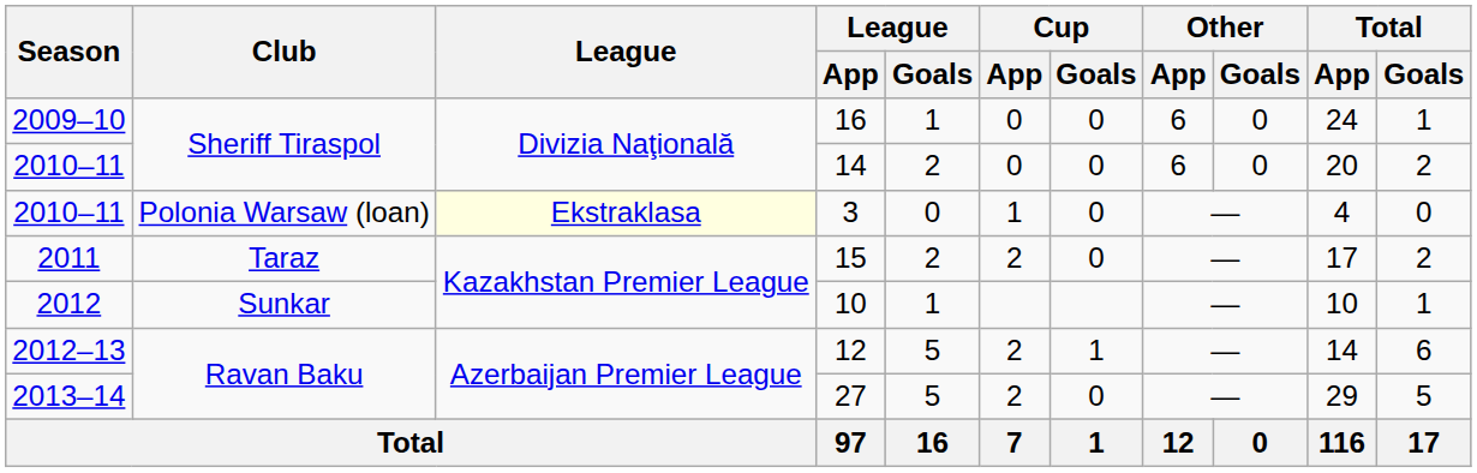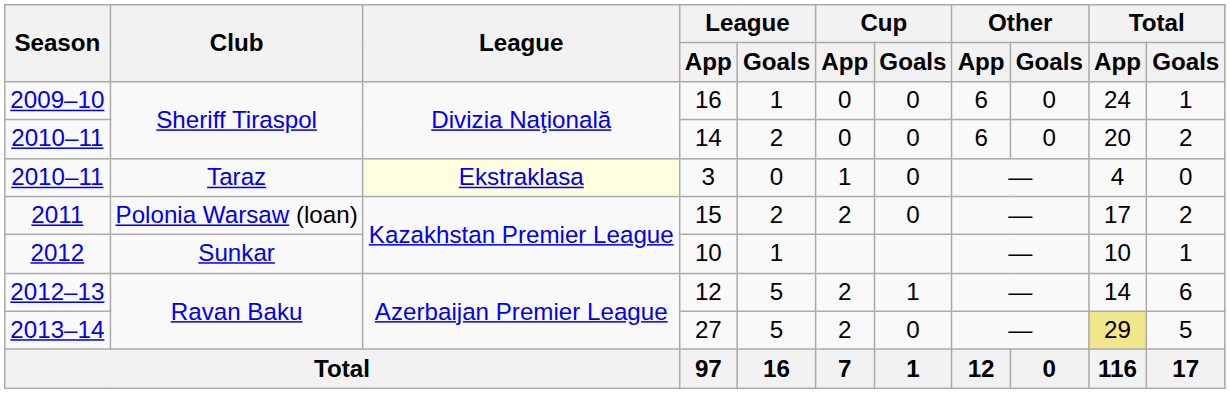 <table class="wikitable">
 <tr>
 <th rowspan=2>Season</th>
 <th ! rowspan=2>Club</th>
 <th ! rowspan=2>League</th>
 <th ! colspan=2>League</th>
 <th ! colspan=2>Cup</th>
 <th ! colspan=2>Other</th>
 <th colspan=3>Total</th>
 </tr>
 <tr>
 <th>App</th>
 <th>Goals</th>
 <th>App</th>
 <th>Goals</th>
 <th>App</th>
 <th>Goals</th>
 <th>App</th>
 <th>Goals</th>
 </tr>
 <tr align=center>
 <td><a href='#'>2009–10</a></td>
 <td rowspan="2"><a href='#'>Sheriff Tiraspol</a></td>
 <td rowspan="2"><a href='#'>Divizia Naţională</a></td>
 <td>16</td>
 <td>1</td>
 <td>0</td>
 <td>0</td>
 <td>6</td>
 <td>0</td>
 <td>24</td>
 <td>1</td>
 </tr>
 <tr align=center>
 <td><a href='#'>2010–11</a></td>
 <td>14</td>
 <td>2</td>
 <td>0</td>
 <td>0</td>
 <td>6</td>
 <td>0</td>
 <td>20</td>
 <td>2</td>
 </tr>
 <tr align=center>
 <td><a href='#'>2010–11</a></td>
-<td><a href='#'>Polonia Warsaw</a> (loan)</td>
+<td><a href='#'>Taraz</a></td>
 <td style="background: lightyellow;"><a href='#'>Ekstraklasa</a></td>
 <td>3</td>
 <td>0</td>
 <td>1</td>
 <td>0</td>
 <td colspan="2">—</td>
 <td>4</td>
 <td>0</td>
 </tr>
 <tr align=center>
 <td><a href='#'>2011</a></td>
-<td><a href='#'>Taraz</a></td>
+<td><a href='#'>Polonia Warsaw</a> (loan)</td>
 <td rowspan="2"><a href='#'>Kazakhstan Premier League</a></td>
 <td>15</td>
 <td>2</td>
 <td>2</td>
 <td>0</td>
 <td colspan="2">—</td>
 <td>17</td>
 <td>2</td>
 </tr>
 <tr align=center>
 <td><a href='#'>2012</a></td>
 <td><a href='#'>Sunkar</a></td>
 <td>10</td>
 <td>1</td>
 <td></td>
 <td></td>
 <td colspan="2">—</td>
 <td>10</td>
 <td>1</td>
 </tr>
 <tr align=center>
 <td><a href='#'>2012–13</a></td>
 <td rowspan="2"><a href='#'>Ravan Baku</a></td>
 <td rowspan="2"><a href='#'>Azerbaijan Premier League</a></td>
 <td>12</td>
 <td>5</td>
 <td>2</td>
 <td>1</td>
 <td colspan="2">—</td>
 <td>14</td>
 <td>6</td>
 </tr>
 <tr align=center>
 <td><a href='#'>2013–14</a></td>
 <td>27</td>
 <td>5</td>
 <td>2</td>
 <td>0</td>
 <td colspan="2">—</td>
-<td>29</td>
+<td style="background: khaki;">29</td>
 <td>5</td>
 </tr>
 <tr align=center>
 <th colspan="3">Total</th>
 <th>97</th>
 <th>16</th>
 <th>7</th>
 <th>1</th>
 <th>12</th>
 <th>0</th>
 <th>116</th>
 <th>17</th>
 </tr>
 </table>
